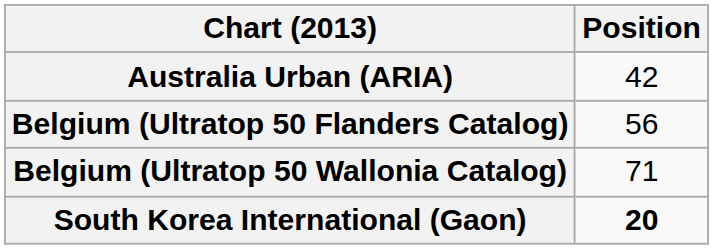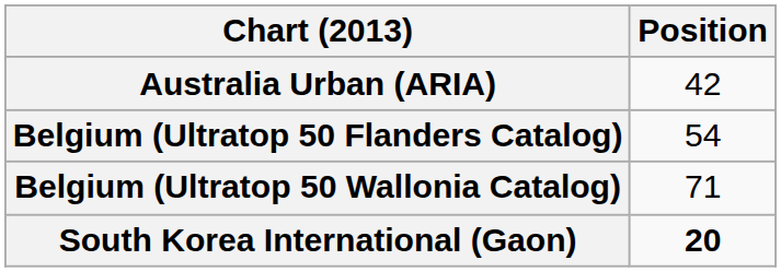 <table class="wikitable sortable plainrowheaders" style="text-align:center">
 <tr>
 <th scope="col">Chart (2013)</th>
 <th scope="col">Position</th>
 </tr>
 <tr>
 <th scope="row">Australia Urban (ARIA)</th>
 <td style="text-align:center;">42</td>
 </tr>
 <tr>
 <th scope="row">Belgium (Ultratop 50 Flanders Catalog)</th>
-<td style="text-align:center;">56</td>
+<td style="text-align:center;">54</td>
 </tr>
 <tr>
 <th scope="row">Belgium (Ultratop 50 Wallonia Catalog)</th>
 <td style="text-align:center;">71</td>
 </tr>
 <tr>
 <th scope="row">South Korea International (Gaon)</th>
 <td style="text-align:center;"><strong>20</strong></td>
 </tr>
 </table>
